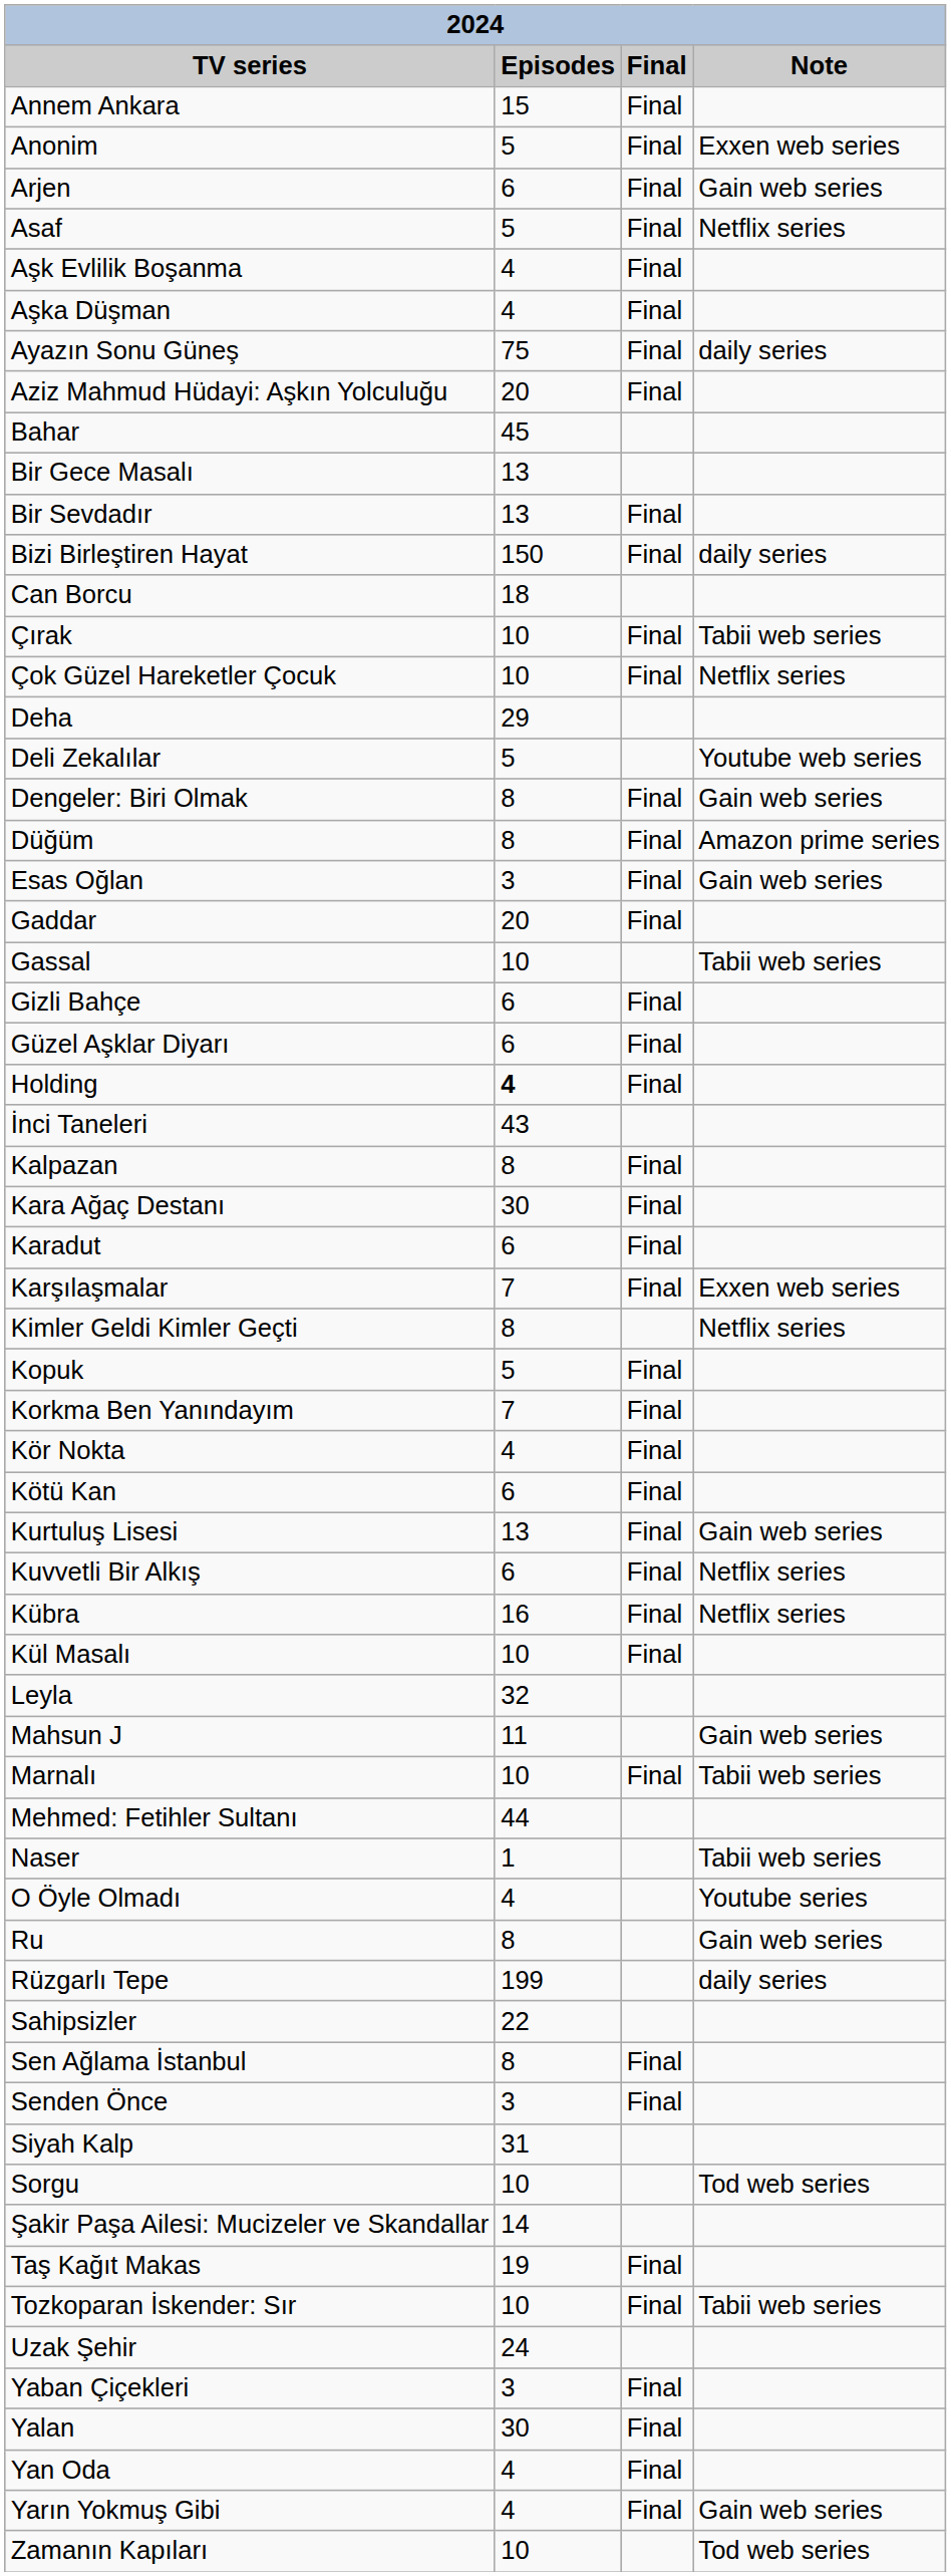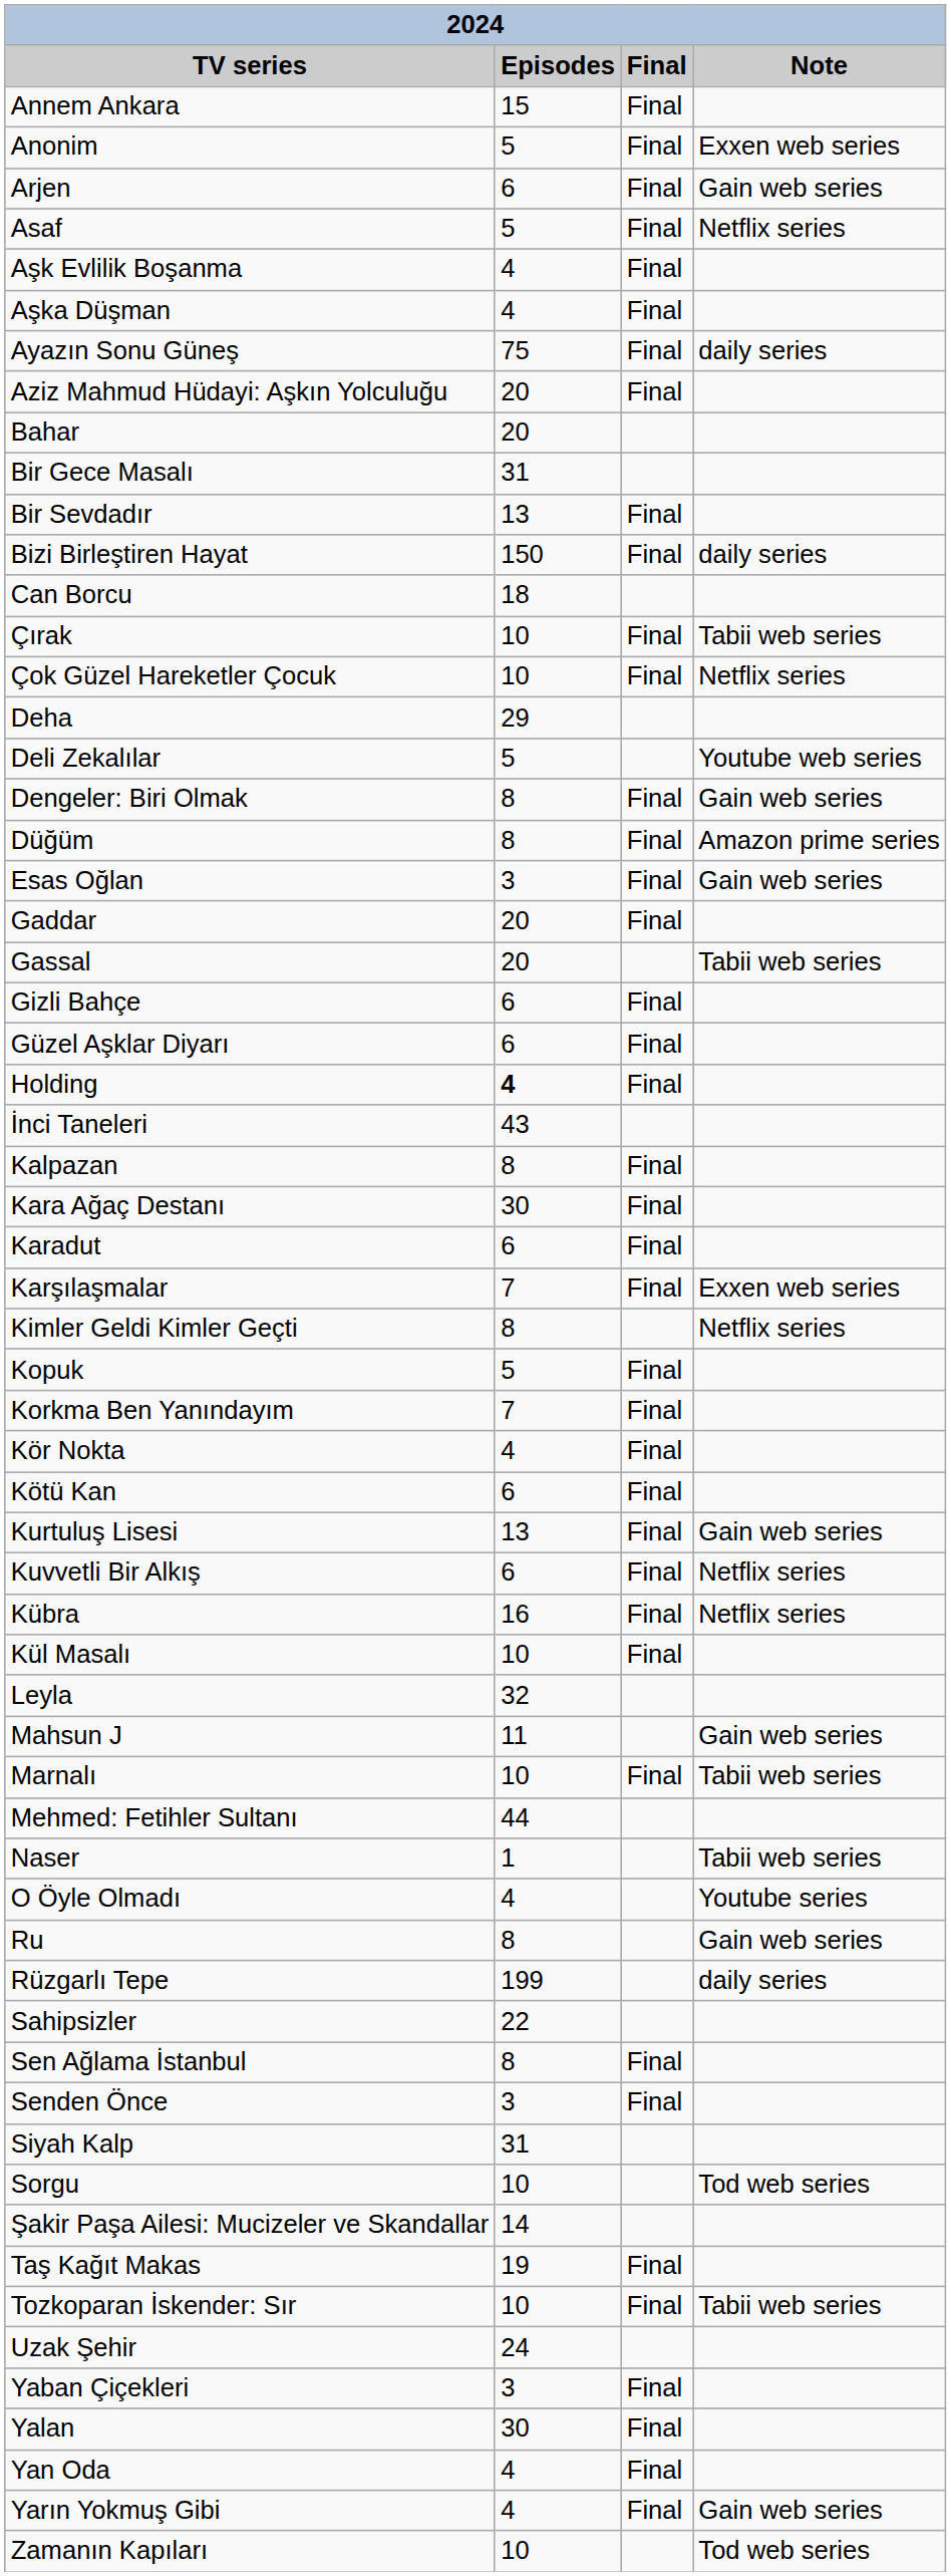 <table class="wikitable sortable">
 <tr>
 <th colspan="4" style="background-color:LightSteelBlue">2024</th>
 </tr>
 <tr>
 <th style="background-color:#CCCCCC">TV series</th>
 <th style="background-color:#CCCCCC">Episodes</th>
 <th style="background-color:#CCCCCC">Final</th>
 <th style="background-color:#CCCCCC">Note</th>
 </tr>
 <tr>
 <td>Annem Ankara</td>
 <td>15</td>
 <td>Final</td>
 <td></td>
 </tr>
 <tr>
 <td>Anonim</td>
 <td>5</td>
 <td>Final</td>
 <td>Exxen web series</td>
 </tr>
 <tr>
 <td>Arjen</td>
 <td>6</td>
 <td>Final</td>
 <td>Gain web series</td>
 </tr>
 <tr>
 <td>Asaf</td>
 <td>5</td>
 <td>Final</td>
 <td>Netflix series</td>
 </tr>
 <tr>
 <td>Aşk Evlilik Boşanma</td>
 <td>4</td>
 <td>Final</td>
 <td></td>
 </tr>
 <tr>
 <td>Aşka Düşman</td>
 <td>4</td>
 <td>Final</td>
 <td></td>
 </tr>
 <tr>
 <td>Ayazın Sonu Güneş</td>
 <td>75</td>
 <td>Final</td>
 <td>daily series</td>
 </tr>
 <tr>
 <td>Aziz Mahmud Hüdayi: Aşkın Yolculuğu</td>
 <td>20</td>
 <td>Final</td>
 <td></td>
 </tr>
 <tr>
 <td>Bahar</td>
-<td>45</td>
+<td>20</td>
 <td></td>
 <td></td>
 </tr>
 <tr>
 <td>Bir Gece Masalı</td>
-<td>13</td>
+<td>31</td>
 <td></td>
 <td></td>
 </tr>
 <tr>
 <td>Bir Sevdadır</td>
 <td>13</td>
 <td>Final</td>
 <td></td>
 </tr>
 <tr>
 <td>Bizi Birleştiren Hayat</td>
 <td>150</td>
 <td>Final</td>
 <td>daily series</td>
 </tr>
 <tr>
 <td>Can Borcu</td>
 <td>18</td>
 <td></td>
 <td></td>
 </tr>
 <tr>
 <td>Çırak</td>
 <td>10</td>
 <td>Final</td>
 <td>Tabii web series</td>
 </tr>
 <tr>
 <td>Çok Güzel Hareketler Çocuk</td>
 <td>10</td>
 <td>Final</td>
 <td>Netflix series</td>
 </tr>
 <tr>
 <td>Deha</td>
 <td>29</td>
 <td></td>
 <td></td>
 </tr>
 <tr>
 <td>Deli Zekalılar</td>
 <td>5</td>
 <td></td>
 <td>Youtube web series</td>
 </tr>
 <tr>
 <td>Dengeler: Biri Olmak</td>
 <td>8</td>
 <td>Final</td>
 <td>Gain web series</td>
 </tr>
 <tr>
 <td>Düğüm</td>
 <td>8</td>
 <td>Final</td>
 <td>Amazon prime series</td>
 </tr>
 <tr>
 <td>Esas Oğlan</td>
 <td>3</td>
 <td>Final</td>
 <td>Gain web series</td>
 </tr>
 <tr>
 <td>Gaddar</td>
 <td>20</td>
 <td>Final</td>
 <td></td>
 </tr>
 <tr>
 <td>Gassal</td>
-<td>10</td>
+<td>20</td>
 <td></td>
 <td>Tabii web series</td>
 </tr>
 <tr>
 <td>Gizli Bahçe</td>
 <td>6</td>
 <td>Final</td>
 <td></td>
 </tr>
 <tr>
 <td>Güzel Aşklar Diyarı</td>
 <td>6</td>
 <td>Final</td>
 <td></td>
 </tr>
 <tr>
 <td>Holding</td>
 <td><strong>4</strong></td>
 <td>Final</td>
 <td></td>
 </tr>
 <tr>
 <td>İnci Taneleri</td>
 <td>43</td>
 <td></td>
 <td></td>
 </tr>
 <tr>
 <td>Kalpazan</td>
 <td>8</td>
 <td>Final</td>
 <td></td>
 </tr>
 <tr>
 <td>Kara Ağaç Destanı</td>
 <td>30</td>
 <td>Final</td>
 <td></td>
 </tr>
 <tr>
 <td>Karadut</td>
 <td>6</td>
 <td>Final</td>
 <td></td>
 </tr>
 <tr>
 <td>Karşılaşmalar</td>
 <td>7</td>
 <td>Final</td>
 <td>Exxen web series</td>
 </tr>
 <tr>
 <td>Kimler Geldi Kimler Geçti</td>
 <td>8</td>
 <td></td>
 <td>Netflix series</td>
 </tr>
 <tr>
 <td>Kopuk</td>
 <td>5</td>
 <td>Final</td>
 <td></td>
 </tr>
 <tr>
 <td>Korkma Ben Yanındayım</td>
 <td>7</td>
 <td>Final</td>
 <td></td>
 </tr>
 <tr>
 <td>Kör Nokta</td>
 <td>4</td>
 <td>Final</td>
 <td></td>
 </tr>
 <tr>
 <td>Kötü Kan</td>
 <td>6</td>
 <td>Final</td>
 <td></td>
 </tr>
 <tr>
 <td>Kurtuluş Lisesi</td>
 <td>13</td>
 <td>Final</td>
 <td>Gain web series</td>
 </tr>
 <tr>
 <td>Kuvvetli Bir Alkış</td>
 <td>6</td>
 <td>Final</td>
 <td>Netflix series</td>
 </tr>
 <tr>
 <td>Kübra</td>
 <td>16</td>
 <td>Final</td>
 <td>Netflix series</td>
 </tr>
 <tr>
 <td>Kül Masalı</td>
 <td>10</td>
 <td>Final</td>
 <td></td>
 </tr>
 <tr>
 <td>Leyla</td>
 <td>32</td>
 <td></td>
 <td></td>
 </tr>
 <tr>
 <td>Mahsun J</td>
 <td>11</td>
 <td></td>
 <td>Gain web series</td>
 </tr>
 <tr>
 <td>Marnalı</td>
 <td>10</td>
 <td>Final</td>
 <td>Tabii web series</td>
 </tr>
 <tr>
 <td>Mehmed: Fetihler Sultanı</td>
 <td>44</td>
 <td></td>
 <td></td>
 </tr>
 <tr>
 <td>Naser</td>
 <td>1</td>
 <td></td>
 <td>Tabii web series</td>
 </tr>
 <tr>
 <td>O Öyle Olmadı</td>
 <td>4</td>
 <td></td>
 <td>Youtube series</td>
 </tr>
 <tr>
 <td>Ru</td>
 <td>8</td>
 <td></td>
 <td>Gain web series</td>
 </tr>
 <tr>
 <td>Rüzgarlı Tepe</td>
 <td>199</td>
 <td></td>
 <td>daily series</td>
 </tr>
 <tr>
 <td>Sahipsizler</td>
 <td>22</td>
 <td></td>
 <td></td>
 </tr>
 <tr>
 <td>Sen Ağlama İstanbul</td>
 <td>8</td>
 <td>Final</td>
 <td></td>
 </tr>
 <tr>
 <td>Senden Önce</td>
 <td>3</td>
 <td>Final</td>
 <td></td>
 </tr>
 <tr>
 <td>Siyah Kalp</td>
 <td>31</td>
 <td></td>
 <td></td>
 </tr>
 <tr>
 <td>Sorgu</td>
 <td>10</td>
 <td></td>
 <td>Tod web series</td>
 </tr>
 <tr>
 <td>Şakir Paşa Ailesi: Mucizeler ve Skandallar</td>
 <td>14</td>
 <td></td>
 <td></td>
 </tr>
 <tr>
 <td>Taş Kağıt Makas</td>
 <td>19</td>
 <td>Final</td>
 <td></td>
 </tr>
 <tr>
 <td>Tozkoparan İskender: Sır</td>
 <td>10</td>
 <td>Final</td>
 <td>Tabii web series</td>
 </tr>
 <tr>
 <td>Uzak Şehir</td>
 <td>24</td>
 <td></td>
 <td></td>
 </tr>
 <tr>
 <td>Yaban Çiçekleri</td>
 <td>3</td>
 <td>Final</td>
 <td></td>
 </tr>
 <tr>
 <td>Yalan</td>
 <td>30</td>
 <td>Final</td>
 <td></td>
 </tr>
 <tr>
 <td>Yan Oda</td>
 <td>4</td>
 <td>Final</td>
 <td></td>
 </tr>
 <tr>
 <td>Yarın Yokmuş Gibi</td>
 <td>4</td>
 <td>Final</td>
 <td>Gain web series</td>
 </tr>
 <tr>
 <td>Zamanın Kapıları</td>
 <td>10</td>
 <td></td>
 <td>Tod web series</td>
 </tr>
 </table>
